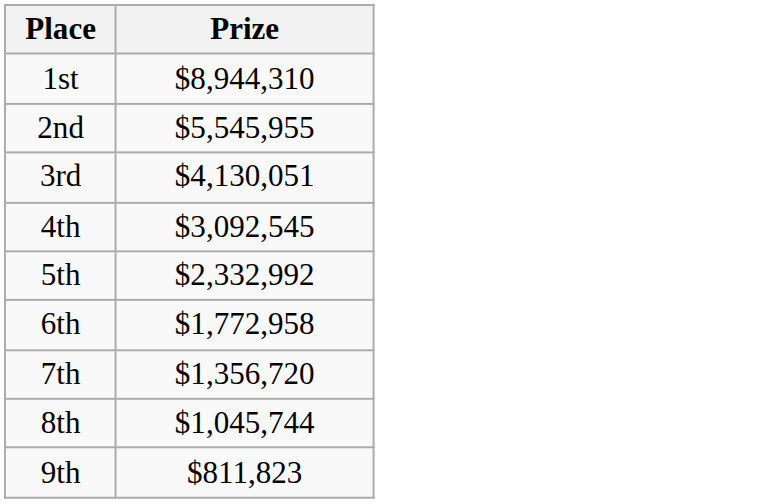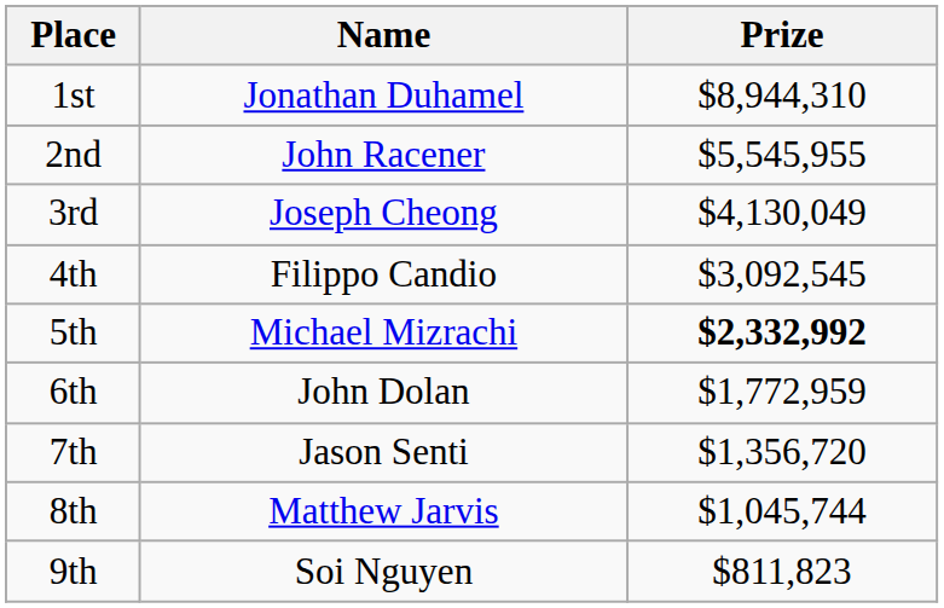 <table class="wikitable">
 <tr>
 <th width="50">Place</th>
+<th width="200">Name</th>
 <th width="125">Prize</th>
 </tr>
 <tr>
 <td align = "center">1st</td>
+<td align = "center"><a href='#'>Jonathan Duhamel</a></td>
 <td align = "center">$8,944,310</td>
 </tr>
 <tr>
 <td align = "center">2nd</td>
+<td align = "center"><a href='#'>John Racener</a></td>
 <td align = "center">$5,545,955</td>
 </tr>
 <tr>
 <td align = "center">3rd</td>
-<td align = "center">$4,130,051</td>
+<td align = "center"><a href='#'>Joseph Cheong</a></td>
+<td align = "center">$4,130,049</td>
 </tr>
 <tr>
 <td align = "center">4th</td>
+<td align = "center">Filippo Candio</td>
 <td align = "center">$3,092,545</td>
 </tr>
 <tr>
 <td align = "center">5th</td>
-<td align = "center">$2,332,992</td>
+<td align = "center"><a href='#'>Michael Mizrachi</a></td>
+<td align = "center"><strong>$2,332,992</strong></td>
 </tr>
 <tr>
 <td align = "center">6th</td>
-<td align = "center">$1,772,958</td>
+<td align = "center">John Dolan</td>
+<td align = "center">$1,772,959</td>
 </tr>
 <tr>
 <td align = "center">7th</td>
+<td align = "center">Jason Senti</td>
 <td align = "center">$1,356,720</td>
 </tr>
 <tr>
 <td align = "center">8th</td>
+<td align = "center"><a href='#'>Matthew Jarvis</a></td>
 <td align = "center">$1,045,744</td>
 </tr>
 <tr>
 <td align = "center">9th</td>
+<td align = "center">Soi Nguyen</td>
 <td align = "center">$811,823</td>
 </tr>
 </table>
